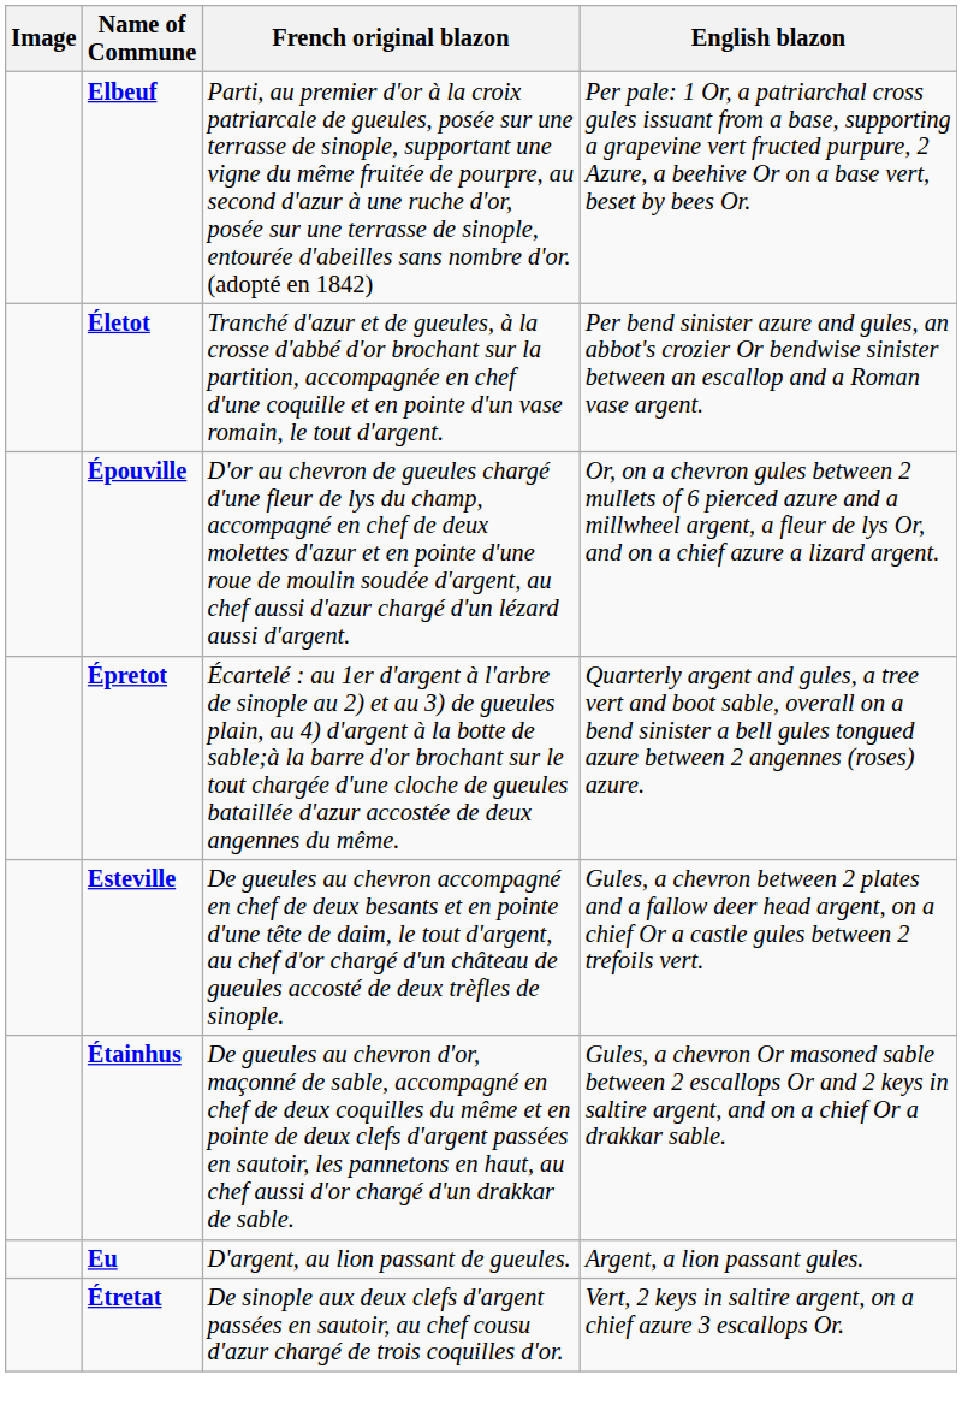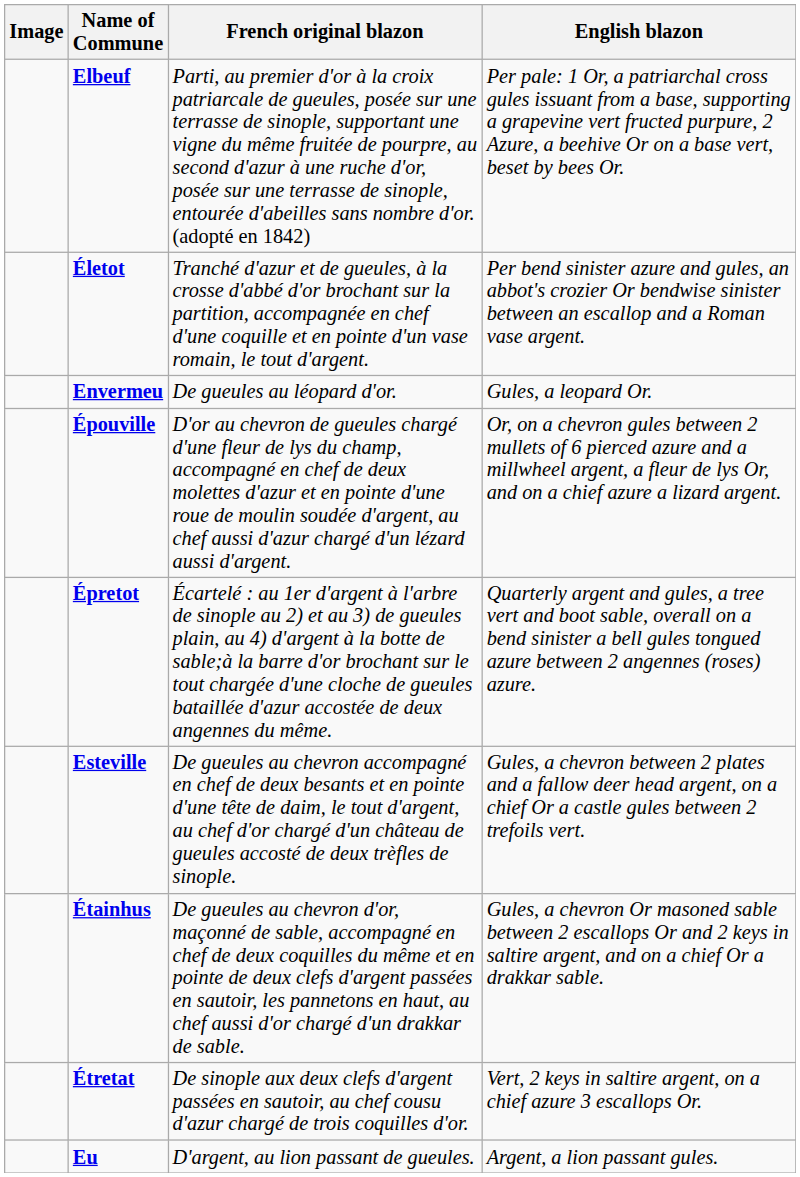 <table class="wikitable" width="100%">
 <tr>
 <th width="110">Image</th>
 <th>Name of Commune</th>
 <th width="40%">French original blazon</th>
 <th width="40%">English blazon</th>
 </tr>
 <tr valign=top>
 <td align=center></td>
 <td><strong><a href='#'>Elbeuf</a></strong></td>
 <td><em>Parti, au premier d'or à la croix patriarcale de gueules, posée sur une terrasse de sinople, supportant une vigne du même fruitée de pourpre, au second d'azur à une ruche d'or, posée sur une terrasse de sinople, entourée d'abeilles sans nombre d'or.</em>  (adopté en 1842)</td>
 <td><em>Per pale: 1 Or, a patriarchal cross gules issuant from a base, supporting a grapevine vert fructed purpure, 2 Azure, a beehive Or on a base vert, beset by bees Or.</em></td>
 </tr>
 <tr valign=top>
 <td align=center></td>
 <td><strong><a href='#'>Életot</a></strong></td>
 <td><em>Tranché d'azur et de gueules, à la crosse d'abbé d'or brochant sur la partition, accompagnée en chef d'une coquille et en pointe d'un vase romain, le tout d'argent.</em> </td>
 <td><em>Per bend sinister azure and gules, an abbot's crozier Or bendwise sinister between an escallop and a Roman vase argent.</em></td>
+</tr>
+<tr valign=top>
+<td align=center></td>
+<td><strong><a href='#'>Envermeu</a></strong></td>
+<td><em>De gueules au léopard d'or.</em> </td>
+<td><em>Gules, a leopard Or.</em></td>
 </tr>
 <tr valign=top>
 <td align=center></td>
 <td><strong><a href='#'>Épouville</a></strong></td>
 <td><em>D'or au chevron de gueules chargé d'une fleur de lys du champ, accompagné en chef de deux molettes d'azur et en pointe d'une roue de moulin soudée d'argent, au chef aussi d'azur chargé d'un lézard aussi d'argent.</em> </td>
 <td><em>Or, on a chevron gules between 2 mullets of 6 pierced azure and a millwheel argent, a fleur de lys Or, and on a chief azure a lizard argent.</em></td>
 </tr>
 <tr valign=top>
 <td align=center></td>
 <td><strong><a href='#'>Épretot</a></strong></td>
 <td><em>Écartelé : au 1er d'argent à l'arbre de sinople au 2) et au 3) de gueules plain, au 4) d'argent à la botte de sable;à la barre d'or brochant sur le tout chargée d'une cloche de gueules bataillée d'azur accostée de deux angennes du même.</em> </td>
 <td><em>Quarterly argent and gules, a tree vert and boot sable, overall on a bend sinister a bell gules tongued azure between 2 angennes (roses) azure.</em> </td>
 </tr>
 <tr valign=top>
 <td align=center></td>
 <td><strong><a href='#'>Esteville</a></strong></td>
 <td><em>De gueules au chevron accompagné en chef de deux besants et en pointe d'une tête de daim, le tout d'argent, au chef d'or chargé d'un château de gueules accosté de deux trèfles de sinople.</em> </td>
 <td><em>Gules, a chevron between 2 plates and a fallow deer head argent, on a chief Or a castle gules between 2 trefoils vert.</em></td>
 </tr>
 <tr valign=top>
 <td align=center></td>
 <td><strong><a href='#'>Étainhus</a></strong></td>
 <td><em>De gueules au chevron d'or, maçonné de sable, accompagné en chef de deux coquilles du même et en pointe de deux clefs d'argent passées en sautoir, les pannetons en haut, au chef aussi d'or chargé d'un drakkar de sable.</em> </td>
 <td><em>Gules, a chevron Or masoned sable between 2 escallops Or and 2 keys in saltire argent, and on a chief Or a drakkar sable.</em></td>
 </tr>
 <tr valign=top>
 <td align=center></td>
+<td><strong><a href='#'>Étretat</a></strong></td>
+<td><em>De sinople aux deux clefs d'argent passées en sautoir, au chef cousu d'azur chargé de trois coquilles d'or.</em> </td>
+<td><em>Vert, 2 keys in saltire argent, on a chief azure 3 escallops Or.</em></td>
+</tr>
+<tr valign=top>
+<td align=center></td>
 <td><strong><a href='#'>Eu</a></strong></td>
 <td><em>D'argent, au lion passant de gueules.</em> </td>
 <td><em>Argent, a lion passant gules.</em></td>
 </tr>
-<tr valign=top>
-<td align=center></td>
-<td><strong><a href='#'>Étretat</a></strong></td>
-<td><em>De sinople aux deux clefs d'argent passées en sautoir, au chef cousu d'azur chargé de trois coquilles d'or.</em> </td>
-<td><em>Vert, 2 keys in saltire argent, on a chief azure 3 escallops Or.</em></td>
-</tr>
 </table>
